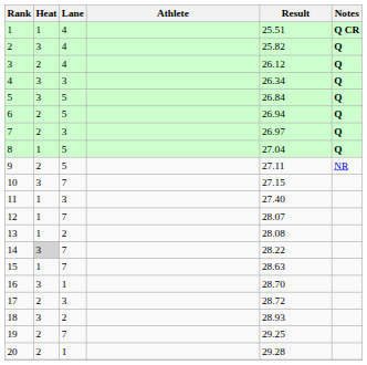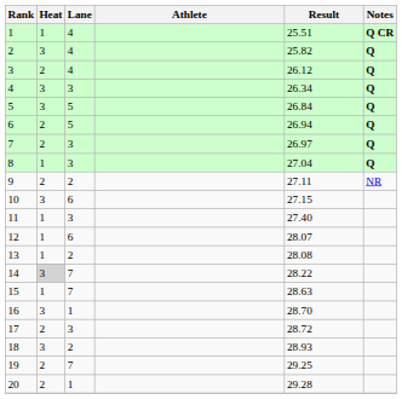 <table class="wikitable" style="font-size:95%" style="width:35em;" style="text-align:center">
 <tr>
 <th>Rank</th>
 <th>Heat</th>
 <th>Lane</th>
 <th width=250>Athlete</th>
 <th width=100>Result</th>
 <th>Notes</th>
 </tr>
 <tr bgcolor=ccffcc>
 <td>1</td>
 <td>1</td>
 <td>4</td>
 <td align=left></td>
 <td>25.51</td>
 <td><strong>Q CR</strong></td>
 </tr>
 <tr bgcolor=ccffcc>
 <td>2</td>
 <td>3</td>
 <td>4</td>
 <td align=left></td>
 <td>25.82</td>
 <td><strong>Q</strong></td>
 </tr>
 <tr bgcolor=ccffcc>
 <td>3</td>
 <td>2</td>
 <td>4</td>
 <td align=left></td>
 <td>26.12</td>
 <td><strong>Q</strong></td>
 </tr>
 <tr bgcolor=ccffcc>
 <td>4</td>
 <td>3</td>
 <td>3</td>
 <td align=left></td>
 <td>26.34</td>
 <td><strong>Q</strong></td>
 </tr>
 <tr bgcolor=ccffcc>
 <td>5</td>
 <td>3</td>
 <td>5</td>
 <td align=left></td>
 <td>26.84</td>
 <td><strong>Q</strong></td>
 </tr>
 <tr bgcolor=ccffcc>
 <td>6</td>
 <td>2</td>
 <td>5</td>
 <td align=left></td>
 <td>26.94</td>
 <td><strong>Q</strong></td>
 </tr>
 <tr bgcolor=ccffcc>
 <td>7</td>
 <td>2</td>
 <td>3</td>
 <td align=left></td>
 <td>26.97</td>
 <td><strong>Q</strong></td>
 </tr>
 <tr bgcolor=ccffcc>
 <td>8</td>
 <td>1</td>
-<td>5</td>
+<td>3</td>
 <td align=left></td>
 <td>27.04</td>
 <td><strong>Q</strong></td>
 </tr>
 <tr>
 <td>9</td>
 <td>2</td>
-<td>5</td>
+<td>2</td>
 <td align=left></td>
 <td>27.11</td>
 <td><a href='#'>NR</a></td>
 </tr>
 <tr>
 <td>10</td>
 <td>3</td>
-<td>7</td>
+<td>6</td>
 <td align=left></td>
 <td>27.15</td>
 <td></td>
 </tr>
 <tr>
 <td>11</td>
 <td>1</td>
 <td>3</td>
 <td align=left></td>
 <td>27.40</td>
 <td></td>
 </tr>
 <tr>
 <td>12</td>
 <td>1</td>
-<td>7</td>
+<td>6</td>
 <td align=left></td>
 <td>28.07</td>
 <td></td>
 </tr>
 <tr>
 <td>13</td>
 <td>1</td>
 <td>2</td>
 <td align=left></td>
 <td>28.08</td>
 <td></td>
 </tr>
 <tr>
 <td>14</td>
 <td style="background: lightgrey;">3</td>
 <td>7</td>
 <td align=left></td>
 <td>28.22</td>
 <td></td>
 </tr>
 <tr>
 <td>15</td>
 <td>1</td>
 <td>7</td>
 <td align=left></td>
 <td>28.63</td>
 <td></td>
 </tr>
 <tr>
 <td>16</td>
 <td>3</td>
 <td>1</td>
 <td align=left></td>
 <td>28.70</td>
 <td></td>
 </tr>
 <tr>
 <td>17</td>
 <td>2</td>
 <td>3</td>
 <td align=left></td>
 <td>28.72</td>
 <td></td>
 </tr>
 <tr>
 <td>18</td>
 <td>3</td>
 <td>2</td>
 <td align=left></td>
 <td>28.93</td>
 <td></td>
 </tr>
 <tr>
 <td>19</td>
 <td>2</td>
 <td>7</td>
 <td align=left></td>
 <td>29.25</td>
 <td></td>
 </tr>
 <tr>
 <td>20</td>
 <td>2</td>
 <td>1</td>
 <td align=left></td>
 <td>29.28</td>
 <td></td>
 </tr>
 <tr>
 </tr>
 </table>
